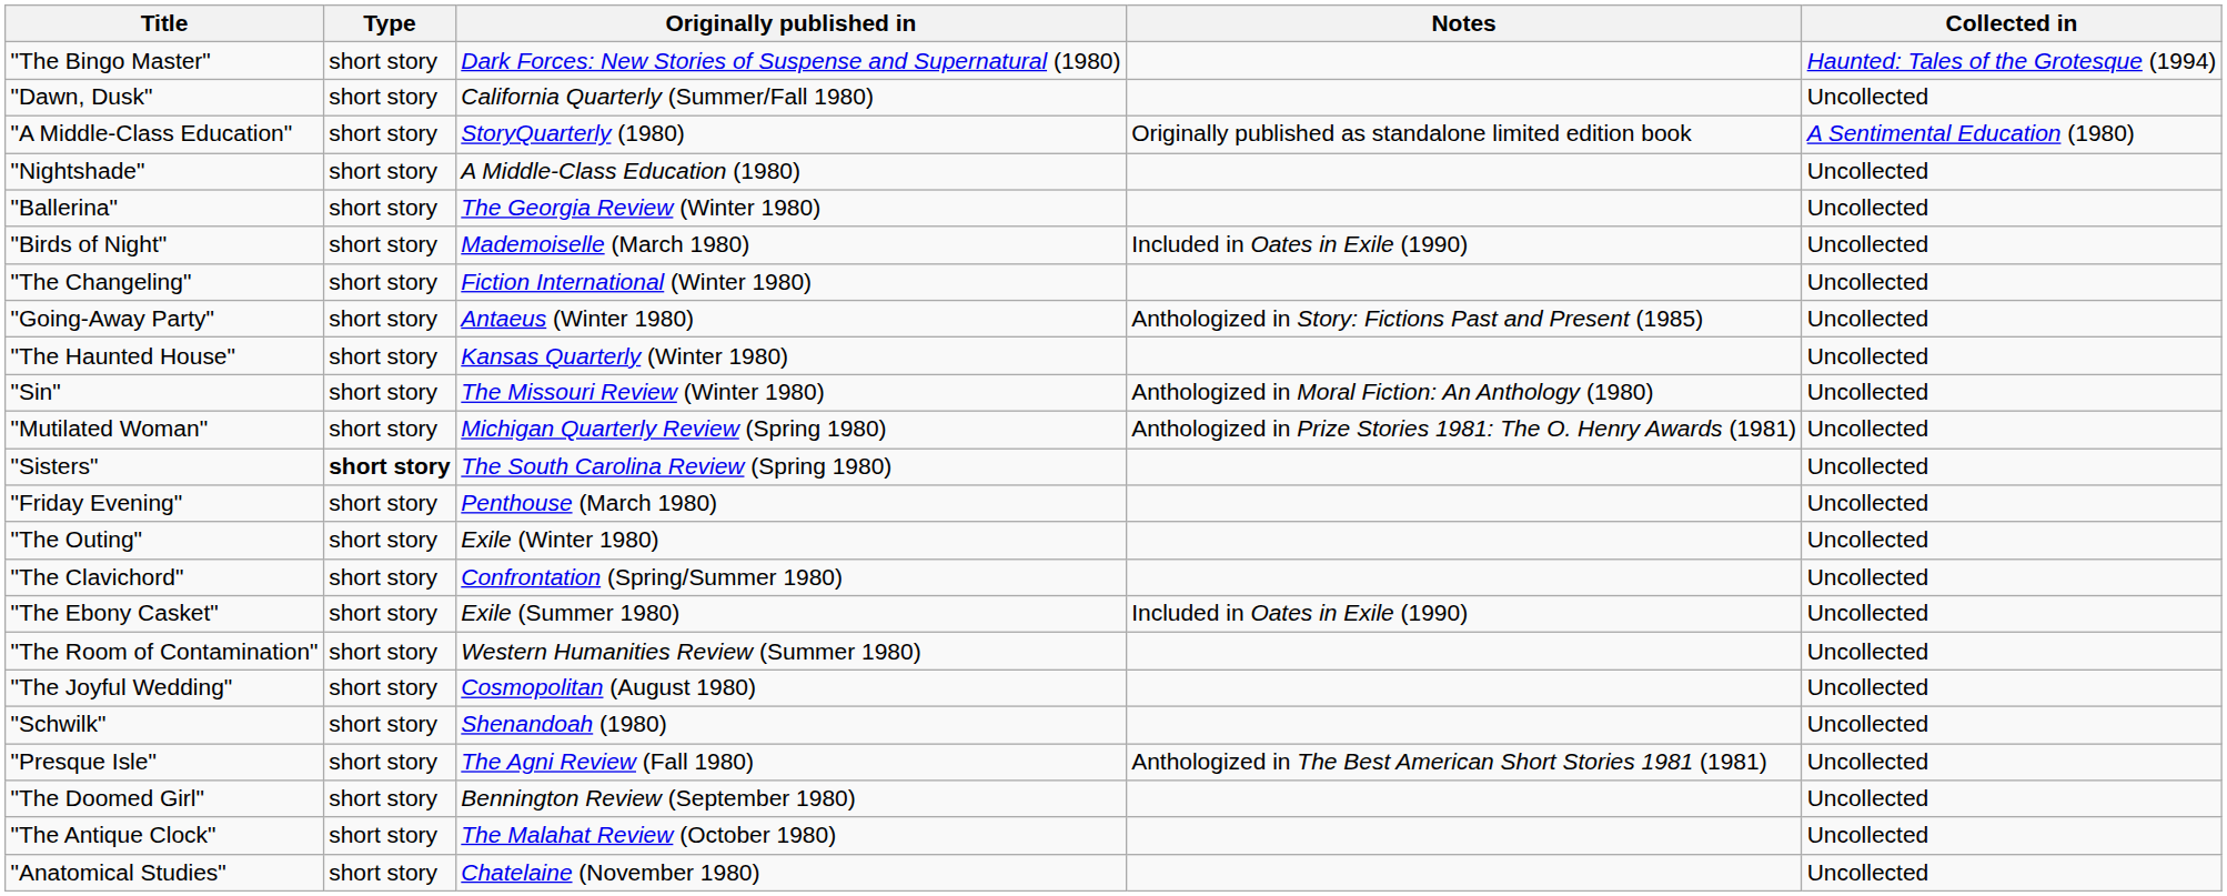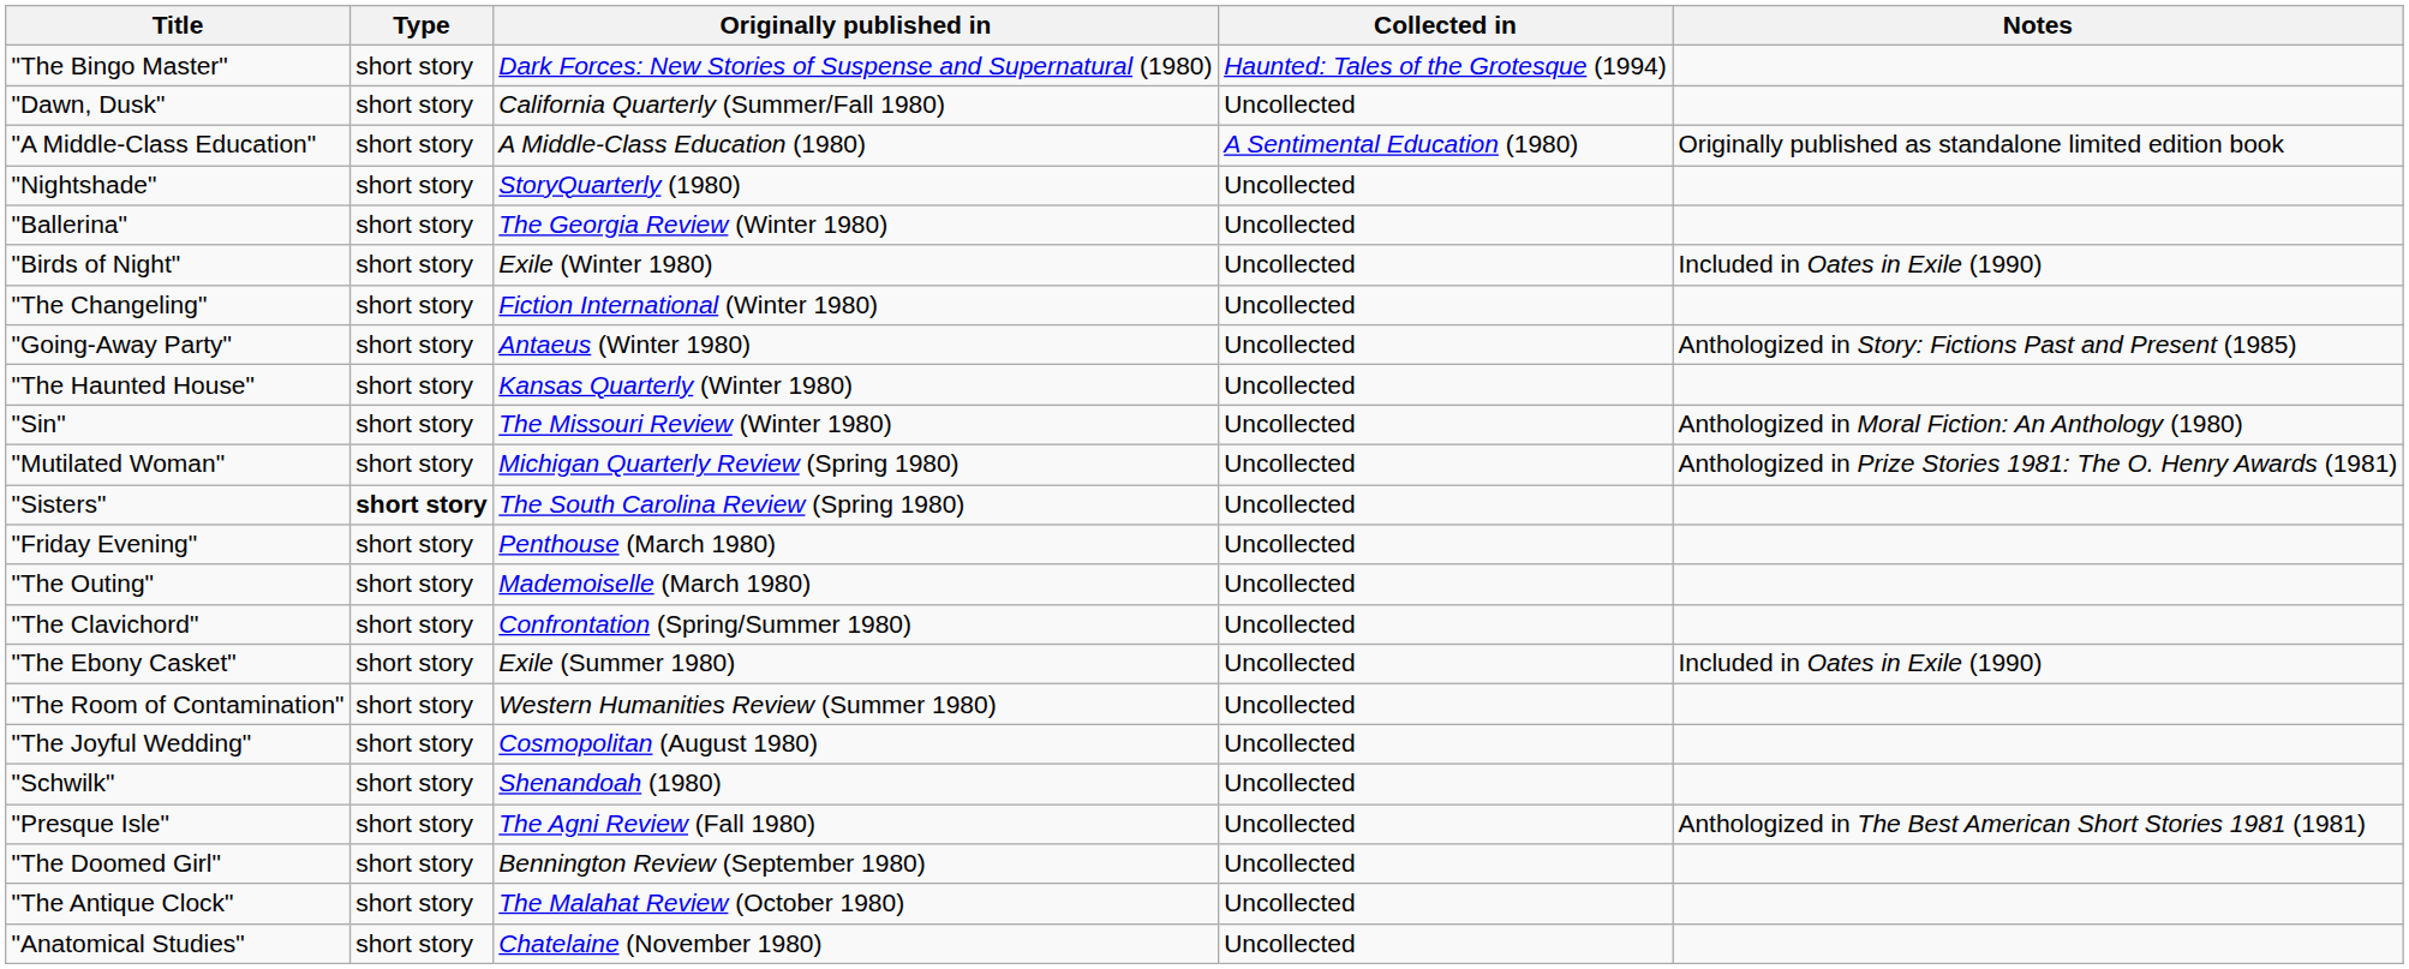 <table class="wikitable">
 <tr>
 <th>Title</th>
 <th>Type</th>
 <th>Originally published in</th>
+<th>Collected in</th>
 <th>Notes</th>
-<th>Collected in</th>
 </tr>
 <tr>
 <td>"The Bingo Master"</td>
 <td>short story</td>
 <td><em><a href='#'>Dark Forces: New Stories of Suspense and Supernatural</a></em> (1980)</td>
+<td><em><a href='#'>Haunted: Tales of the Grotesque</a></em> (1994)</td>
 <td></td>
-<td><em><a href='#'>Haunted: Tales of the Grotesque</a></em> (1994)</td>
 </tr>
 <tr>
 <td>"Dawn, Dusk"</td>
 <td>short story</td>
 <td><em>California Quarterly</em> (Summer/Fall 1980)</td>
+<td>Uncollected</td>
 <td></td>
-<td>Uncollected</td>
 </tr>
 <tr>
 <td>"A Middle-Class Education"</td>
 <td>short story</td>
-<td><em><a href='#'>StoryQuarterly</a></em> (1980)</td>
+<td><em>A Middle-Class Education</em> (1980)</td>
+<td><em><a href='#'>A Sentimental Education</a></em> (1980)</td>
 <td>Originally published as standalone limited edition book</td>
-<td><em><a href='#'>A Sentimental Education</a></em> (1980)</td>
 </tr>
 <tr>
 <td>"Nightshade"</td>
 <td>short story</td>
-<td><em>A Middle-Class Education</em> (1980)</td>
+<td><em><a href='#'>StoryQuarterly</a></em> (1980)</td>
+<td>Uncollected</td>
 <td></td>
-<td>Uncollected</td>
 </tr>
 <tr>
 <td>"Ballerina"</td>
 <td>short story</td>
 <td><em><a href='#'>The Georgia Review</a></em> (Winter 1980)</td>
+<td>Uncollected</td>
 <td></td>
-<td>Uncollected</td>
 </tr>
 <tr>
 <td>"Birds of Night"</td>
 <td>short story</td>
-<td><em><a href='#'>Mademoiselle</a></em> (March 1980)</td>
+<td><em>Exile</em> (Winter 1980)</td>
+<td>Uncollected</td>
 <td>Included in <em>Oates in Exile</em> (1990)</td>
-<td>Uncollected</td>
 </tr>
 <tr>
 <td>"The Changeling"</td>
 <td>short story</td>
 <td><em><a href='#'>Fiction International</a></em> (Winter 1980)</td>
+<td>Uncollected</td>
 <td></td>
-<td>Uncollected</td>
 </tr>
 <tr>
 <td>"Going-Away Party"</td>
 <td>short story</td>
 <td><em><a href='#'>Antaeus</a></em> (Winter 1980)</td>
+<td>Uncollected</td>
 <td>Anthologized in <em>Story: Fictions Past and Present</em> (1985)</td>
-<td>Uncollected</td>
 </tr>
 <tr>
 <td>"The Haunted House"</td>
 <td>short story</td>
 <td><em><a href='#'>Kansas Quarterly</a></em> (Winter 1980)</td>
+<td>Uncollected</td>
 <td></td>
-<td>Uncollected</td>
 </tr>
 <tr>
 <td>"Sin"</td>
 <td>short story</td>
 <td><em><a href='#'>The Missouri Review</a></em> (Winter 1980)</td>
+<td>Uncollected</td>
 <td>Anthologized in <em>Moral Fiction: An Anthology</em> (1980)</td>
-<td>Uncollected</td>
 </tr>
 <tr>
 <td>"Mutilated Woman"</td>
 <td>short story</td>
 <td><em><a href='#'>Michigan Quarterly Review</a></em> (Spring 1980)</td>
+<td>Uncollected</td>
 <td>Anthologized in <em>Prize Stories 1981: The O. Henry Awards</em> (1981)</td>
-<td>Uncollected</td>
 </tr>
 <tr>
 <td>"Sisters"</td>
 <td><strong>short story</strong></td>
 <td><em><a href='#'>The South Carolina Review</a></em> (Spring 1980)</td>
+<td>Uncollected</td>
 <td></td>
-<td>Uncollected</td>
 </tr>
 <tr>
 <td>"Friday Evening"</td>
 <td>short story</td>
 <td><em><a href='#'>Penthouse</a></em> (March 1980)</td>
+<td>Uncollected</td>
 <td></td>
-<td>Uncollected</td>
 </tr>
 <tr>
 <td>"The Outing"</td>
 <td>short story</td>
-<td><em>Exile</em> (Winter 1980)</td>
+<td><em><a href='#'>Mademoiselle</a></em> (March 1980)</td>
+<td>Uncollected</td>
 <td></td>
-<td>Uncollected</td>
 </tr>
 <tr>
 <td>"The Clavichord"</td>
 <td>short story</td>
 <td><em><a href='#'>Confrontation</a></em> (Spring/Summer 1980)</td>
+<td>Uncollected</td>
 <td></td>
-<td>Uncollected</td>
 </tr>
 <tr>
 <td>"The Ebony Casket"</td>
 <td>short story</td>
 <td><em>Exile</em> (Summer 1980)</td>
+<td>Uncollected</td>
 <td>Included in <em>Oates in Exile</em> (1990)</td>
-<td>Uncollected</td>
 </tr>
 <tr>
 <td>"The Room of Contamination"</td>
 <td>short story</td>
 <td><em>Western Humanities Review</em> (Summer 1980)</td>
+<td>Uncollected</td>
 <td></td>
-<td>Uncollected</td>
 </tr>
 <tr>
 <td>"The Joyful Wedding"</td>
 <td>short story</td>
 <td><em><a href='#'>Cosmopolitan</a></em> (August 1980)</td>
+<td>Uncollected</td>
 <td></td>
-<td>Uncollected</td>
 </tr>
 <tr>
 <td>"Schwilk"</td>
 <td>short story</td>
 <td><em><a href='#'>Shenandoah</a></em> (1980)</td>
+<td>Uncollected</td>
 <td></td>
-<td>Uncollected</td>
 </tr>
 <tr>
 <td>"Presque Isle"</td>
 <td>short story</td>
 <td><em><a href='#'>The Agni Review</a></em> (Fall 1980)</td>
+<td>Uncollected</td>
 <td>Anthologized in <em>The Best American Short Stories 1981</em> (1981)</td>
-<td>Uncollected</td>
 </tr>
 <tr>
 <td>"The Doomed Girl"</td>
 <td>short story</td>
 <td><em>Bennington Review</em> (September 1980)</td>
+<td>Uncollected</td>
 <td></td>
-<td>Uncollected</td>
 </tr>
 <tr>
 <td>"The Antique Clock"</td>
 <td>short story</td>
 <td><em><a href='#'>The Malahat Review</a></em> (October 1980)</td>
+<td>Uncollected</td>
 <td></td>
-<td>Uncollected</td>
 </tr>
 <tr>
 <td>"Anatomical Studies"</td>
 <td>short story</td>
 <td><em><a href='#'>Chatelaine</a></em> (November 1980)</td>
+<td>Uncollected</td>
 <td></td>
-<td>Uncollected</td>
 </tr>
 </table>
